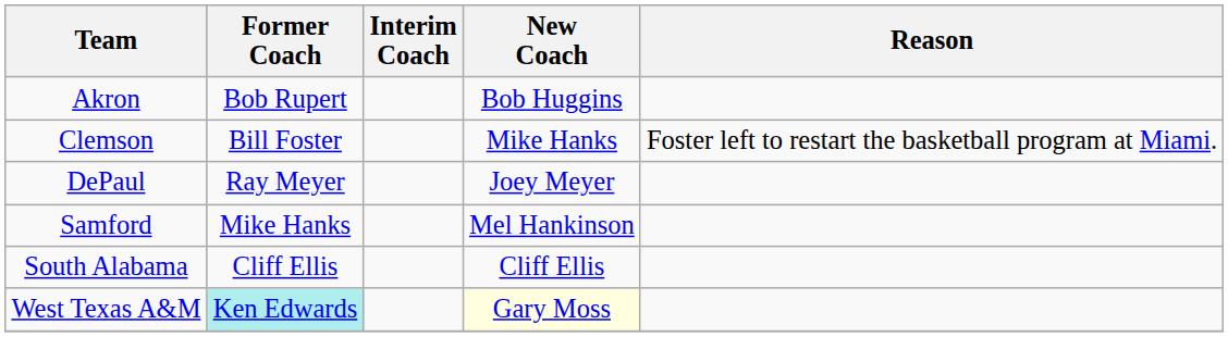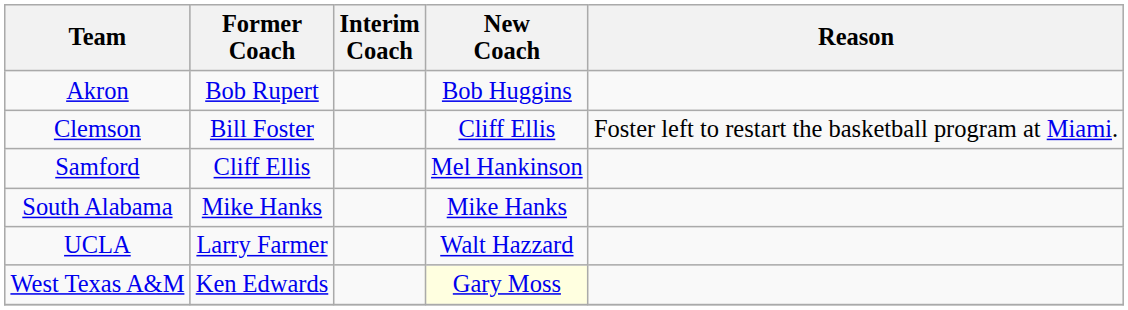 <table class="wikitable" style="text-align:center;">
 <tr>
 <th>Team</th>
 <th>Former<br>Coach</th>
 <th>Interim<br>Coach</th>
 <th>New<br>Coach</th>
 <th>Reason</th>
 </tr>
 <tr>
 <td><a href='#'>Akron</a></td>
 <td><a href='#'>Bob Rupert</a></td>
 <td></td>
 <td><a href='#'>Bob Huggins</a></td>
 <td></td>
 </tr>
 <tr>
 <td><a href='#'>Clemson</a></td>
 <td><a href='#'>Bill Foster</a></td>
 <td></td>
-<td><a href='#'>Mike Hanks</a></td>
+<td><a href='#'>Cliff Ellis</a></td>
 <td>Foster left to restart the basketball program at <a href='#'>Miami</a>.</td>
 </tr>
 <tr>
-<td><a href='#'>DePaul</a></td>
-<td><a href='#'>Ray Meyer</a></td>
-<td></td>
-<td><a href='#'>Joey Meyer</a></td>
-<td></td>
-</tr>
-<tr>
 <td><a href='#'>Samford</a></td>
-<td><a href='#'>Mike Hanks</a></td>
+<td><a href='#'>Cliff Ellis</a></td>
 <td></td>
 <td><a href='#'>Mel Hankinson</a></td>
 <td></td>
 </tr>
 <tr>
 <td><a href='#'>South Alabama</a></td>
-<td><a href='#'>Cliff Ellis</a></td>
+<td><a href='#'>Mike Hanks</a></td>
 <td></td>
-<td><a href='#'>Cliff Ellis</a></td>
+<td><a href='#'>Mike Hanks</a></td>
+<td></td>
+</tr>
+<tr>
+<td><a href='#'>UCLA</a></td>
+<td><a href='#'>Larry Farmer</a></td>
+<td></td>
+<td><a href='#'>Walt Hazzard</a></td>
 <td></td>
 </tr>
 <tr>
 <td><a href='#'>West Texas A&M</a></td>
-<td style="background: paleturquoise;"><a href='#'>Ken Edwards</a></td>
+<td><a href='#'>Ken Edwards</a></td>
 <td></td>
 <td style="background: lightyellow;"><a href='#'>Gary Moss</a></td>
 <td></td>
 </tr>
 <tr>
 </tr>
 </table>
